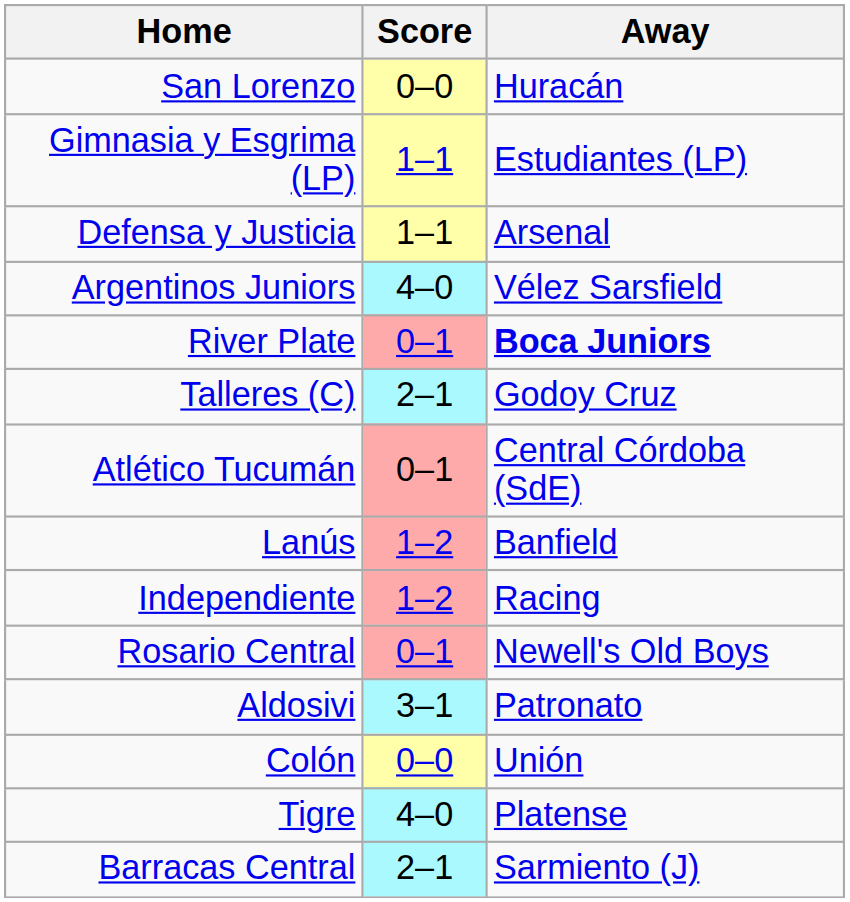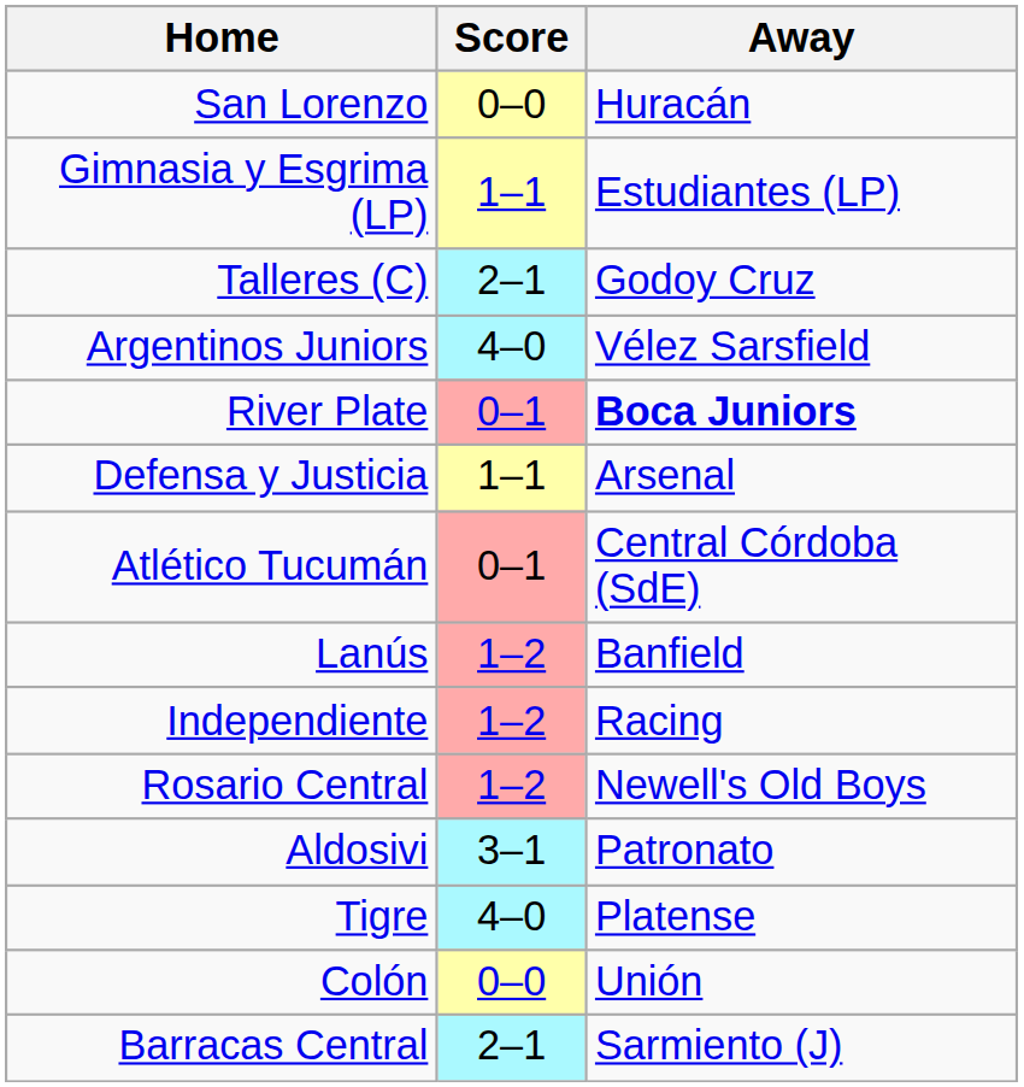 <table class="wikitable" style="text-align: center">
 <tr>
 <th width=160>Home</th>
 <th width=50>Score</th>
 <th width=160>Away</th>
 </tr>
 <tr>
 <td style="text-align:right"><a href='#'>San Lorenzo</a></td>
 <td bgcolor=FFFFAA>0–0</td>
 <td style="text-align:left"><a href='#'>Huracán</a></td>
 </tr>
 <tr>
 <td style="text-align:right"><a href='#'>Gimnasia y Esgrima (LP)</a></td>
 <td bgcolor=FFFFAA><a href='#'>1–1</a></td>
 <td style="text-align:left"><a href='#'>Estudiantes (LP)</a></td>
 </tr>
 <tr>
-<td style="text-align:right"><a href='#'>Defensa y Justicia</a></td>
-<td bgcolor=FFFFAA>1–1</td>
-<td style="text-align:left"><a href='#'>Arsenal</a></td>
+<td style="text-align:right"><a href='#'>Talleres (C)</a></td>
+<td bgcolor=AAF9FF>2–1</td>
+<td style="text-align:left"><a href='#'>Godoy Cruz</a></td>
 </tr>
 <tr>
 <td style="text-align:right"><a href='#'>Argentinos Juniors</a></td>
 <td bgcolor=AAF9FF>4–0</td>
 <td style="text-align:left"><a href='#'>Vélez Sarsfield</a></td>
 </tr>
 <tr>
 <td style="text-align:right"><a href='#'>River Plate</a></td>
 <td bgcolor=FFAAAA><a href='#'>0–1</a></td>
 <td style="text-align:left"><strong><a href='#'>Boca Juniors</a></strong></td>
 </tr>
 <tr>
-<td style="text-align:right"><a href='#'>Talleres (C)</a></td>
-<td bgcolor=AAF9FF>2–1</td>
-<td style="text-align:left"><a href='#'>Godoy Cruz</a></td>
+<td style="text-align:right"><a href='#'>Defensa y Justicia</a></td>
+<td bgcolor=FFFFAA>1–1</td>
+<td style="text-align:left"><a href='#'>Arsenal</a></td>
 </tr>
 <tr>
 <td style="text-align:right"><a href='#'>Atlético Tucumán</a></td>
 <td bgcolor=FFAAAA>0–1</td>
 <td style="text-align:left"><a href='#'>Central Córdoba (SdE)</a></td>
 </tr>
 <tr>
 <td style="text-align:right"><a href='#'>Lanús</a></td>
 <td bgcolor=FFAAAA><a href='#'>1–2</a></td>
 <td style="text-align:left"><a href='#'>Banfield</a></td>
 </tr>
 <tr>
 <td style="text-align:right"><a href='#'>Independiente</a></td>
 <td bgcolor=FFAAAA><a href='#'>1–2</a></td>
 <td style="text-align:left"><a href='#'>Racing</a></td>
 </tr>
 <tr>
 <td style="text-align:right"><a href='#'>Rosario Central</a></td>
-<td bgcolor=FFAAAA><a href='#'>0–1</a></td>
+<td bgcolor=FFAAAA><a href='#'>1–2</a></td>
 <td style="text-align:left"><a href='#'>Newell's Old Boys</a></td>
 </tr>
 <tr>
 <td style="text-align:right"><a href='#'>Aldosivi</a></td>
 <td bgcolor=AAF9FF>3–1</td>
 <td style="text-align:left"><a href='#'>Patronato</a></td>
 </tr>
 <tr>
+<td style="text-align:right"><a href='#'>Tigre</a></td>
+<td bgcolor=AAF9FF>4–0</td>
+<td style="text-align:left"><a href='#'>Platense</a></td>
+</tr>
+<tr>
 <td style="text-align:right"><a href='#'>Colón</a></td>
 <td bgcolor=FFFFAA><a href='#'>0–0</a></td>
 <td style="text-align:left"><a href='#'>Unión</a></td>
-</tr>
-<tr>
-<td style="text-align:right"><a href='#'>Tigre</a></td>
-<td bgcolor=AAF9FF>4–0</td>
-<td style="text-align:left"><a href='#'>Platense</a></td>
 </tr>
 <tr>
 <td style="text-align:right"><a href='#'>Barracas Central</a></td>
 <td bgcolor=AAF9FF>2–1</td>
 <td style="text-align:left"><a href='#'>Sarmiento (J)</a></td>
 </tr>
 </table>
